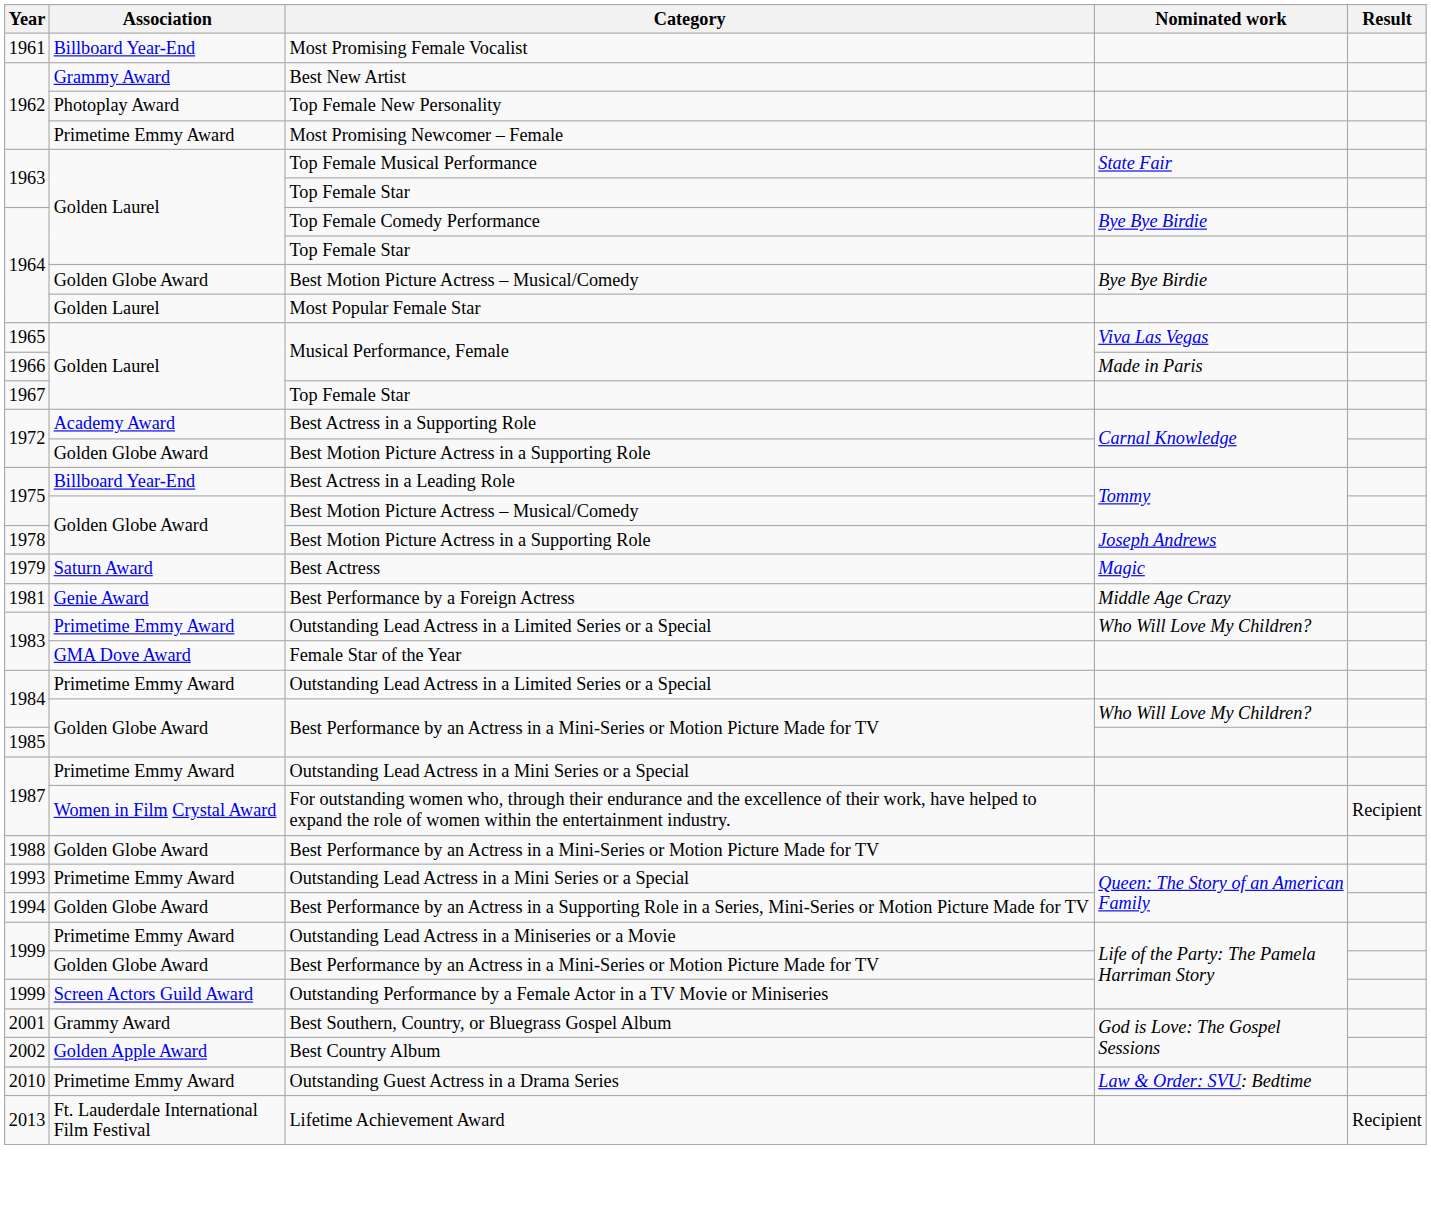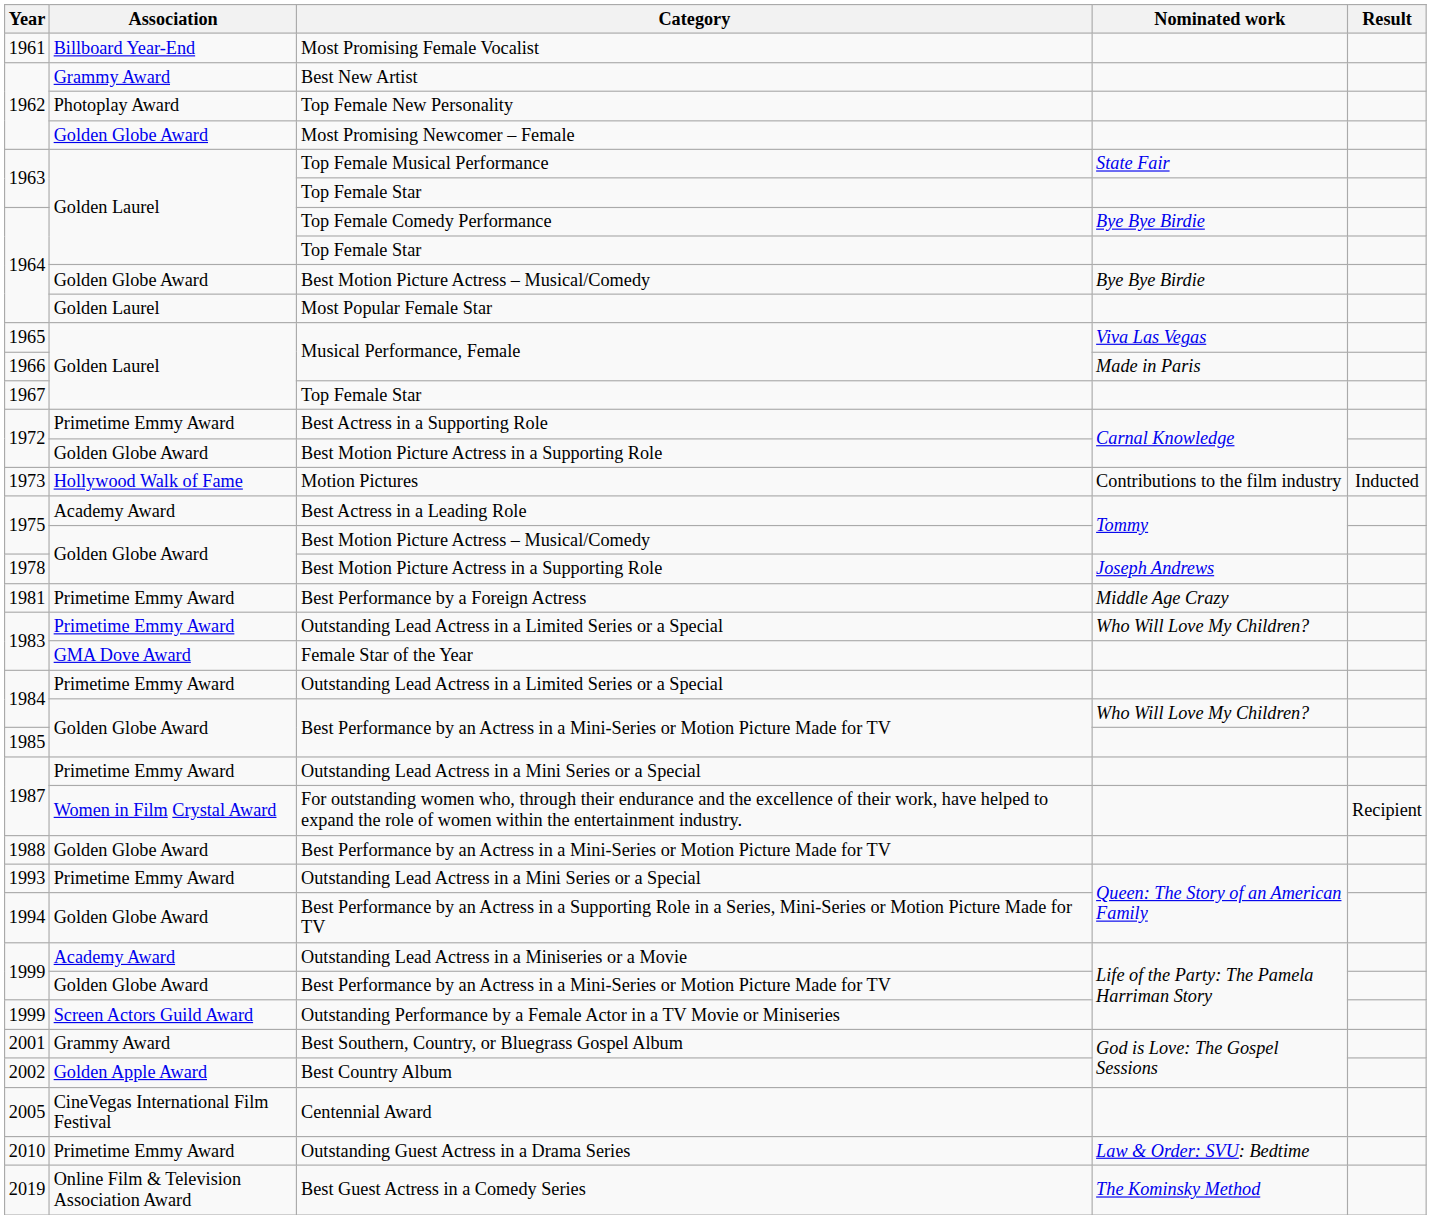 <table class="wikitable sortable">
 <tr>
 <th>Year</th>
 <th>Association</th>
 <th>Category</th>
 <th>Nominated work</th>
 <th>Result</th>
 </tr>
 <tr>
 <td>1961</td>
 <td><a href='#'>Billboard Year-End</a></td>
 <td>Most Promising Female Vocalist</td>
 <td></td>
 <td></td>
 </tr>
 <tr>
 <td rowspan="3">1962</td>
 <td><a href='#'>Grammy Award</a></td>
 <td>Best New Artist</td>
 <td></td>
 <td></td>
 </tr>
 <tr>
 <td>Photoplay Award</td>
 <td>Top Female New Personality</td>
 <td></td>
 <td></td>
 </tr>
 <tr>
-<td>Primetime Emmy Award</td>
+<td><a href='#'>Golden Globe Award</a></td>
 <td>Most Promising Newcomer – Female</td>
 <td></td>
 <td></td>
 </tr>
 <tr>
 <td rowspan="2">1963</td>
 <td rowspan="4">Golden Laurel</td>
 <td>Top Female Musical Performance</td>
 <td><em><a href='#'>State Fair</a></em></td>
 <td></td>
 </tr>
 <tr>
 <td>Top Female Star</td>
 <td></td>
 <td></td>
 </tr>
 <tr>
 <td rowspan="4">1964</td>
 <td>Top Female Comedy Performance</td>
 <td><em><a href='#'>Bye Bye Birdie</a></em></td>
 <td></td>
 </tr>
 <tr>
 <td>Top Female Star</td>
 <td></td>
 <td></td>
 </tr>
 <tr>
 <td>Golden Globe Award</td>
 <td>Best Motion Picture Actress – Musical/Comedy</td>
 <td><em>Bye Bye Birdie</em></td>
 <td></td>
 </tr>
 <tr>
 <td>Golden Laurel</td>
 <td>Most Popular Female Star</td>
 <td></td>
 <td></td>
 </tr>
 <tr>
 <td>1965</td>
 <td rowspan="3">Golden Laurel</td>
 <td rowspan="2">Musical Performance, Female</td>
 <td><em><a href='#'>Viva Las Vegas</a></em></td>
 <td></td>
 </tr>
 <tr>
 <td>1966</td>
 <td><em>Made in Paris</em></td>
 <td></td>
 </tr>
 <tr>
 <td>1967</td>
 <td>Top Female Star</td>
 <td></td>
 <td></td>
 </tr>
 <tr>
 <td rowspan="2">1972</td>
-<td><a href='#'>Academy Award</a></td>
+<td>Primetime Emmy Award</td>
 <td>Best Actress in a Supporting Role</td>
 <td rowspan="2"><em><a href='#'>Carnal Knowledge</a></em></td>
 <td></td>
 </tr>
 <tr>
 <td>Golden Globe Award</td>
 <td>Best Motion Picture Actress in a Supporting Role</td>
 <td></td>
 </tr>
 <tr>
+<td>1973</td>
+<td><a href='#'>Hollywood Walk of Fame</a></td>
+<td>Motion Pictures</td>
+<td>Contributions to the film industry</td>
+<td style="text-align:center;">Inducted</td>
+</tr>
+<tr>
 <td rowspan="2">1975</td>
-<td><a href='#'>Billboard Year-End</a></td>
+<td>Academy Award</td>
 <td>Best Actress in a Leading Role</td>
 <td rowspan="2"><em><a href='#'>Tommy</a></em></td>
 <td></td>
 </tr>
 <tr>
 <td rowspan="2">Golden Globe Award</td>
 <td>Best Motion Picture Actress – Musical/Comedy</td>
 <td></td>
 </tr>
 <tr>
 <td>1978</td>
 <td>Best Motion Picture Actress in a Supporting Role</td>
 <td><em><a href='#'>Joseph Andrews</a></em></td>
 <td></td>
 </tr>
 <tr>
-<td>1979</td>
-<td><a href='#'>Saturn Award</a></td>
-<td>Best Actress</td>
-<td><em><a href='#'>Magic</a></em></td>
-<td></td>
-</tr>
-<tr>
 <td>1981</td>
-<td><a href='#'>Genie Award</a></td>
+<td>Primetime Emmy Award</td>
 <td>Best Performance by a Foreign Actress</td>
 <td><em>Middle Age Crazy</em></td>
 <td></td>
 </tr>
 <tr>
 <td rowspan="2">1983</td>
 <td><a href='#'>Primetime Emmy Award</a></td>
 <td>Outstanding Lead Actress in a Limited Series or a Special</td>
 <td><em>Who Will Love My Children?</em></td>
 <td></td>
 </tr>
 <tr>
 <td><a href='#'>GMA Dove Award</a></td>
 <td>Female Star of the Year</td>
 <td></td>
 <td></td>
 </tr>
 <tr>
 <td rowspan="2">1984</td>
 <td>Primetime Emmy Award</td>
 <td>Outstanding Lead Actress in a Limited Series or a Special</td>
 <td><em></em></td>
 <td></td>
 </tr>
 <tr>
 <td rowspan="2">Golden Globe Award</td>
 <td rowspan="2">Best Performance by an Actress in a Mini-Series or Motion Picture Made for TV</td>
 <td><em>Who Will Love My Children?</em></td>
 <td></td>
 </tr>
 <tr>
 <td>1985</td>
 <td><em></em></td>
 <td></td>
 </tr>
 <tr>
 <td rowspan="2">1987</td>
 <td>Primetime Emmy Award</td>
 <td>Outstanding Lead Actress in a Mini Series or a Special</td>
 <td><em></em></td>
 <td></td>
 </tr>
 <tr>
 <td><a href='#'>Women in Film</a> <a href='#'>Crystal Award</a></td>
 <td>For outstanding women who, through their endurance and the excellence of their work, have helped to expand the role of women within the entertainment industry.</td>
 <td></td>
 <td style="text-align:center;">Recipient</td>
 </tr>
 <tr>
 <td>1988</td>
 <td>Golden Globe Award</td>
 <td>Best Performance by an Actress in a Mini-Series or Motion Picture Made for TV</td>
 <td><em></em></td>
 <td></td>
 </tr>
 <tr>
 <td>1993</td>
 <td>Primetime Emmy Award</td>
 <td>Outstanding Lead Actress in a Mini Series or a Special</td>
 <td rowspan="2"><em><a href='#'>Queen: The Story of an American Family</a></em></td>
 <td></td>
 </tr>
 <tr>
 <td>1994</td>
 <td>Golden Globe Award</td>
 <td>Best Performance by an Actress in a Supporting Role in a Series, Mini-Series or Motion Picture Made for TV</td>
 <td></td>
 </tr>
 <tr>
 <td rowspan="2">1999</td>
-<td>Primetime Emmy Award</td>
+<td><a href='#'>Academy Award</a></td>
 <td>Outstanding Lead Actress in a Miniseries or a Movie</td>
 <td rowspan="3"><em>Life of the Party: The Pamela Harriman Story</em></td>
 <td></td>
 </tr>
 <tr>
 <td>Golden Globe Award</td>
 <td>Best Performance by an Actress in a Mini-Series or Motion Picture Made for TV</td>
 <td></td>
 </tr>
 <tr>
 <td>1999</td>
 <td><a href='#'>Screen Actors Guild Award</a></td>
 <td>Outstanding Performance by a Female Actor in a TV Movie or Miniseries</td>
 <td></td>
 </tr>
 <tr>
 <td>2001</td>
 <td>Grammy Award</td>
 <td>Best Southern, Country, or Bluegrass Gospel Album</td>
 <td rowspan="2"><em>God is Love: The Gospel Sessions</em></td>
 <td></td>
 </tr>
 <tr>
 <td>2002</td>
 <td><a href='#'>Golden Apple Award</a></td>
 <td>Best Country Album</td>
 <td></td>
 </tr>
 <tr>
+<td>2005</td>
+<td>CineVegas International Film Festival</td>
+<td>Centennial Award</td>
+<td></td>
+<td></td>
+</tr>
+<tr>
 <td>2010</td>
 <td>Primetime Emmy Award</td>
 <td>Outstanding Guest Actress in a Drama Series</td>
 <td><em><a href='#'>Law & Order: SVU</a>: Bedtime</em></td>
 <td></td>
 </tr>
 <tr>
-<td>2013</td>
-<td>Ft. Lauderdale International Film Festival</td>
-<td>Lifetime Achievement Award</td>
+<td>2019</td>
+<td>Online Film & Television Association Award</td>
+<td>Best Guest Actress in a Comedy Series</td>
+<td><em><a href='#'>The Kominsky Method</a></em></td>
 <td></td>
-<td style="text-align:center;">Recipient</td>
 </tr>
 <tr>
 </tr>
 </table>
